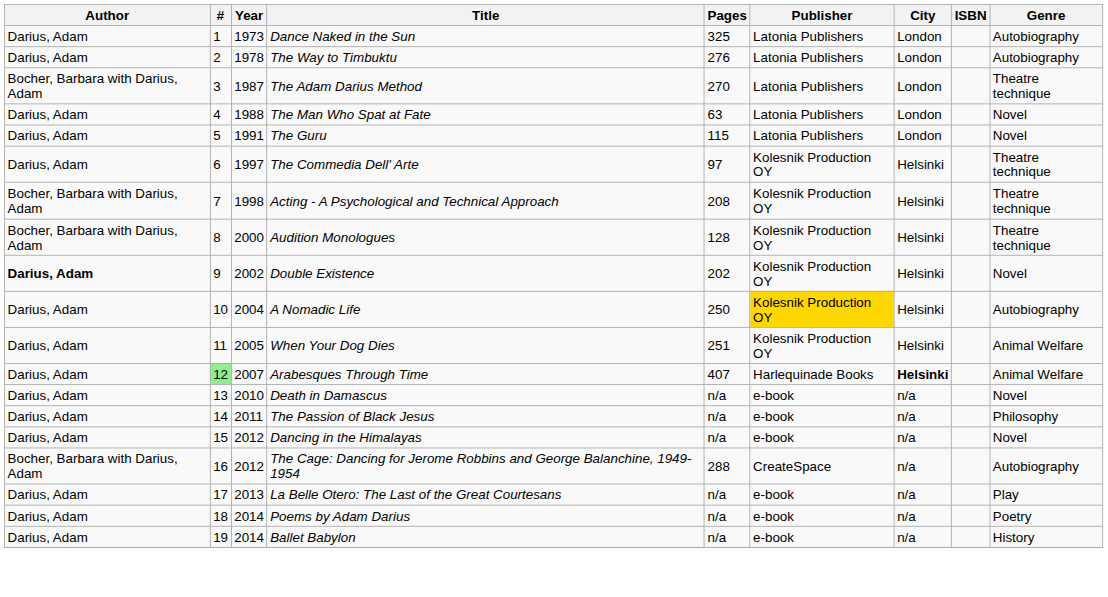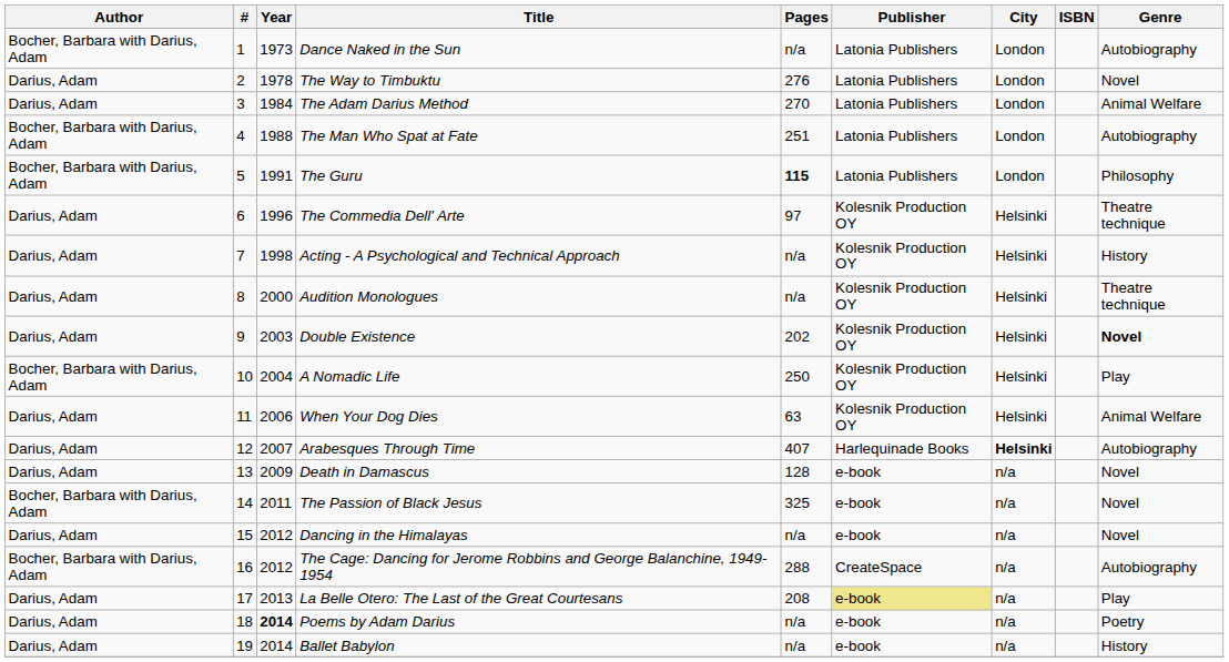 <table class="wikitable" style="font-size:95%;">
 <tr>
 <th>Author</th>
 <th>#</th>
 <th>Year</th>
 <th>Title</th>
 <th>Pages</th>
 <th>Publisher</th>
 <th>City</th>
 <th>ISBN</th>
 <th>Genre</th>
 </tr>
 <tr>
-<td>Darius, Adam</td>
+<td>Bocher, Barbara with Darius, Adam</td>
 <td>1</td>
 <td>1973</td>
 <td><em>Dance Naked in the Sun</em></td>
-<td>325</td>
+<td>n/a</td>
 <td>Latonia Publishers</td>
 <td>London</td>
 <td></td>
 <td>Autobiography</td>
 </tr>
 <tr>
 <td>Darius, Adam</td>
 <td>2</td>
 <td>1978</td>
 <td><em>The Way to Timbuktu</em></td>
 <td>276</td>
 <td>Latonia Publishers</td>
 <td>London</td>
 <td></td>
-<td>Autobiography</td>
+<td>Novel</td>
 </tr>
 <tr>
-<td>Bocher, Barbara with Darius, Adam</td>
+<td>Darius, Adam</td>
 <td>3</td>
-<td>1987</td>
+<td>1984</td>
 <td><em>The Adam Darius Method</em></td>
 <td>270</td>
 <td>Latonia Publishers</td>
 <td>London</td>
 <td></td>
-<td>Theatre technique</td>
+<td>Animal Welfare</td>
 </tr>
 <tr>
-<td>Darius, Adam</td>
+<td>Bocher, Barbara with Darius, Adam</td>
 <td>4</td>
 <td>1988</td>
 <td><em>The Man Who Spat at Fate</em></td>
-<td>63</td>
+<td>251</td>
 <td>Latonia Publishers</td>
 <td>London</td>
 <td></td>
-<td>Novel</td>
+<td>Autobiography</td>
 </tr>
 <tr>
-<td>Darius, Adam</td>
+<td>Bocher, Barbara with Darius, Adam</td>
 <td>5</td>
 <td>1991</td>
 <td><em>The Guru</em></td>
-<td>115</td>
+<td><strong>115</strong></td>
 <td>Latonia Publishers</td>
 <td>London</td>
 <td></td>
-<td>Novel</td>
+<td>Philosophy</td>
 </tr>
 <tr>
 <td>Darius, Adam</td>
 <td>6</td>
-<td>1997</td>
+<td>1996</td>
 <td><em>The Commedia Dell' Arte</em></td>
 <td>97</td>
 <td>Kolesnik Production OY</td>
 <td>Helsinki</td>
 <td></td>
 <td>Theatre technique</td>
 </tr>
 <tr>
-<td>Bocher, Barbara with Darius, Adam</td>
+<td>Darius, Adam</td>
 <td>7</td>
 <td>1998</td>
 <td><em>Acting - A Psychological and Technical Approach</em></td>
-<td>208</td>
+<td>n/a</td>
+<td>Kolesnik Production OY</td>
+<td>Helsinki</td>
+<td></td>
+<td>History</td>
+</tr>
+<tr>
+<td>Darius, Adam</td>
+<td>8</td>
+<td>2000</td>
+<td><em>Audition Monologues</em></td>
+<td>n/a</td>
 <td>Kolesnik Production OY</td>
 <td>Helsinki</td>
 <td></td>
 <td>Theatre technique</td>
 </tr>
 <tr>
-<td>Bocher, Barbara with Darius, Adam</td>
-<td>8</td>
-<td>2000</td>
-<td><em>Audition Monologues</em></td>
-<td>128</td>
-<td>Kolesnik Production OY</td>
-<td>Helsinki</td>
-<td></td>
-<td>Theatre technique</td>
-</tr>
-<tr>
-<td><strong>Darius, Adam</strong></td>
+<td>Darius, Adam</td>
 <td>9</td>
-<td>2002</td>
+<td>2003</td>
 <td><em>Double Existence</em></td>
 <td>202</td>
 <td>Kolesnik Production OY</td>
 <td>Helsinki</td>
 <td></td>
-<td>Novel</td>
+<td><strong>Novel</strong></td>
 </tr>
 <tr>
-<td>Darius, Adam</td>
+<td>Bocher, Barbara with Darius, Adam</td>
 <td>10</td>
 <td>2004</td>
 <td><em>A Nomadic Life</em></td>
 <td>250</td>
-<td style="background: gold;">Kolesnik Production OY</td>
+<td>Kolesnik Production OY</td>
 <td>Helsinki</td>
 <td></td>
-<td>Autobiography</td>
+<td>Play</td>
 </tr>
 <tr>
 <td>Darius, Adam</td>
 <td>11</td>
-<td>2005</td>
+<td>2006</td>
 <td><em>When Your Dog Dies</em></td>
-<td>251</td>
+<td>63</td>
 <td>Kolesnik Production OY</td>
 <td>Helsinki</td>
 <td></td>
 <td>Animal Welfare</td>
 </tr>
 <tr>
 <td>Darius, Adam</td>
-<td style="background: lightgreen;">12</td>
+<td>12</td>
 <td>2007</td>
 <td><em>Arabesques Through Time</em></td>
 <td>407</td>
 <td>Harlequinade Books</td>
 <td><strong>Helsinki</strong></td>
 <td></td>
-<td>Animal Welfare</td>
+<td>Autobiography</td>
 </tr>
 <tr>
 <td>Darius, Adam</td>
 <td>13</td>
-<td>2010</td>
+<td>2009</td>
 <td><em>Death in Damascus</em></td>
-<td>n/a</td>
+<td>128</td>
 <td>e-book</td>
 <td>n/a</td>
 <td></td>
 <td>Novel</td>
 </tr>
 <tr>
-<td>Darius, Adam</td>
+<td>Bocher, Barbara with Darius, Adam</td>
 <td>14</td>
 <td>2011</td>
 <td><em>The Passion of Black Jesus</em></td>
-<td>n/a</td>
+<td>325</td>
 <td>e-book</td>
 <td>n/a</td>
 <td></td>
-<td>Philosophy</td>
+<td>Novel</td>
 </tr>
 <tr>
 <td>Darius, Adam</td>
 <td>15</td>
 <td>2012</td>
 <td><em>Dancing in the Himalayas</em></td>
 <td>n/a</td>
 <td>e-book</td>
 <td>n/a</td>
 <td></td>
 <td>Novel</td>
 </tr>
 <tr>
 <td>Bocher, Barbara with Darius, Adam</td>
 <td>16</td>
 <td>2012</td>
 <td><em>The Cage: Dancing for Jerome Robbins and George Balanchine, 1949-1954</em></td>
 <td>288</td>
 <td>CreateSpace</td>
 <td>n/a</td>
 <td></td>
 <td>Autobiography</td>
 </tr>
 <tr>
 <td>Darius, Adam</td>
 <td>17</td>
 <td>2013</td>
 <td><em>La Belle Otero: The Last of the Great Courtesans</em></td>
-<td>n/a</td>
-<td>e-book</td>
+<td>208</td>
+<td style="background: khaki;">e-book</td>
 <td>n/a</td>
 <td></td>
 <td>Play</td>
 </tr>
 <tr>
 <td>Darius, Adam</td>
 <td>18</td>
-<td>2014</td>
+<td><strong>2014</strong></td>
 <td><em>Poems by Adam Darius</em></td>
 <td>n/a</td>
 <td>e-book</td>
 <td>n/a</td>
 <td></td>
 <td>Poetry</td>
 </tr>
 <tr>
 <td>Darius, Adam</td>
 <td>19</td>
 <td>2014</td>
 <td><em>Ballet Babylon</em></td>
 <td>n/a</td>
 <td>e-book</td>
 <td>n/a</td>
 <td></td>
 <td>History</td>
 </tr>
 <tr>
 </tr>
 </table>
